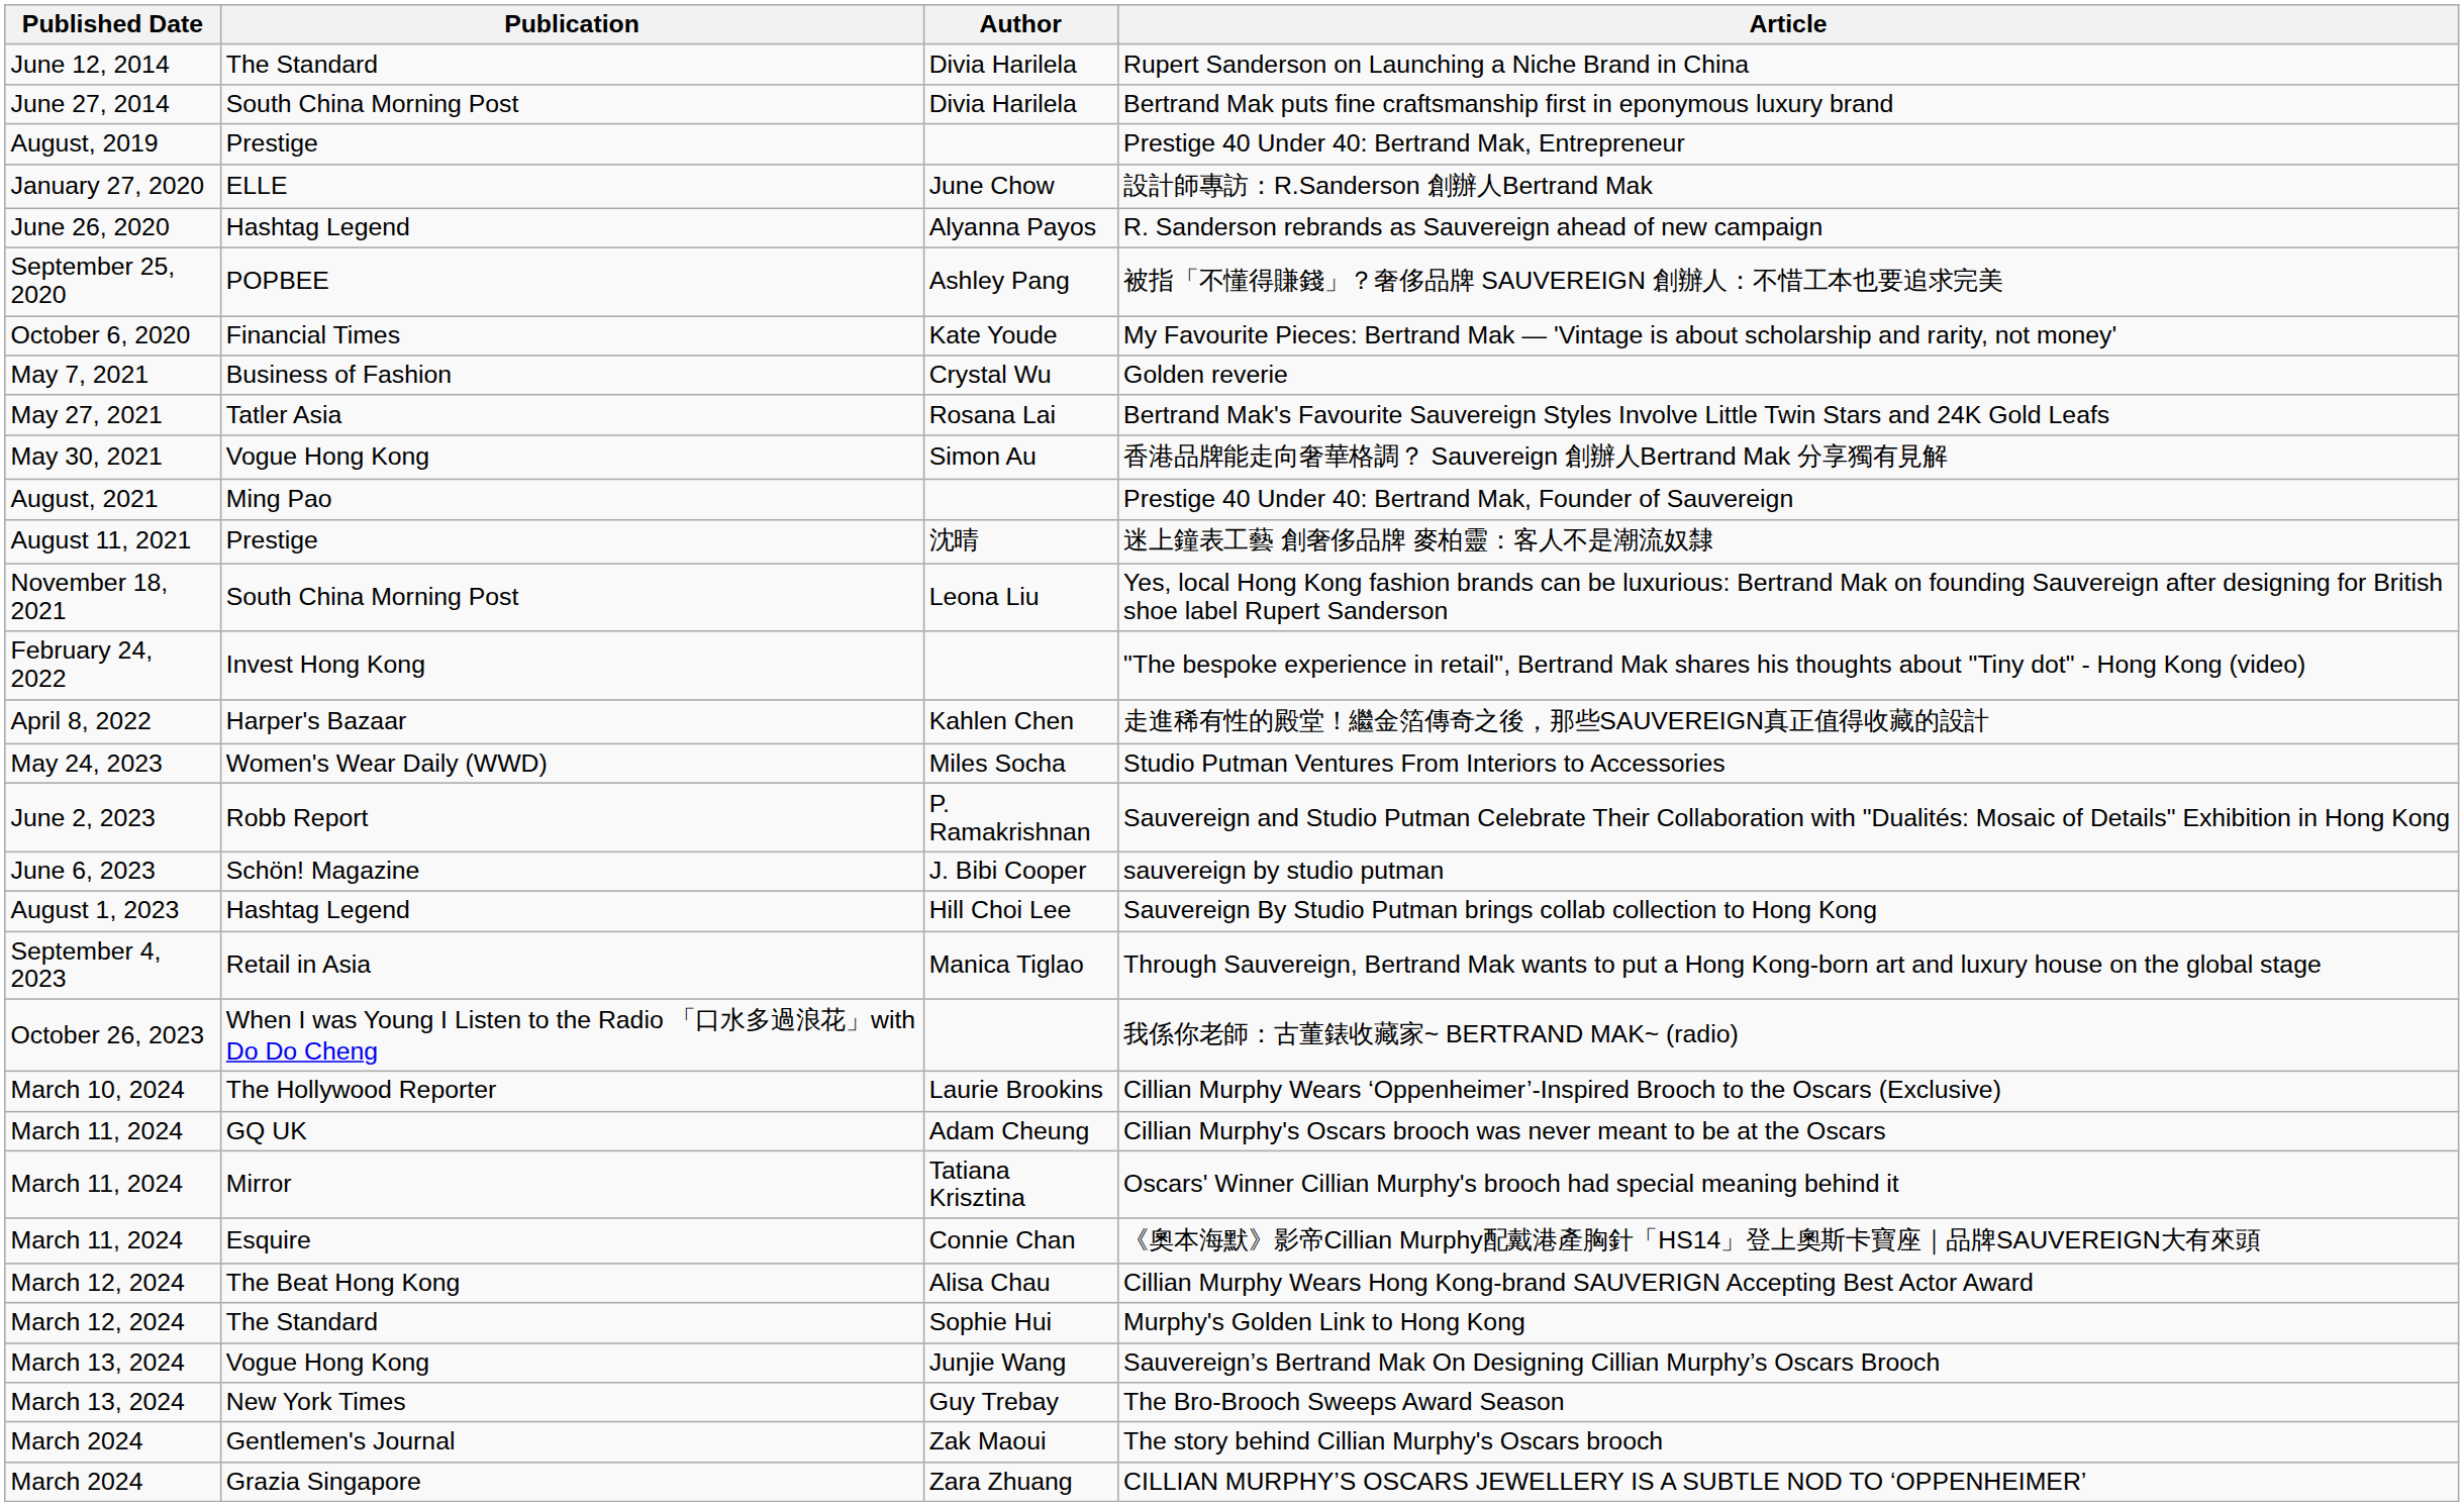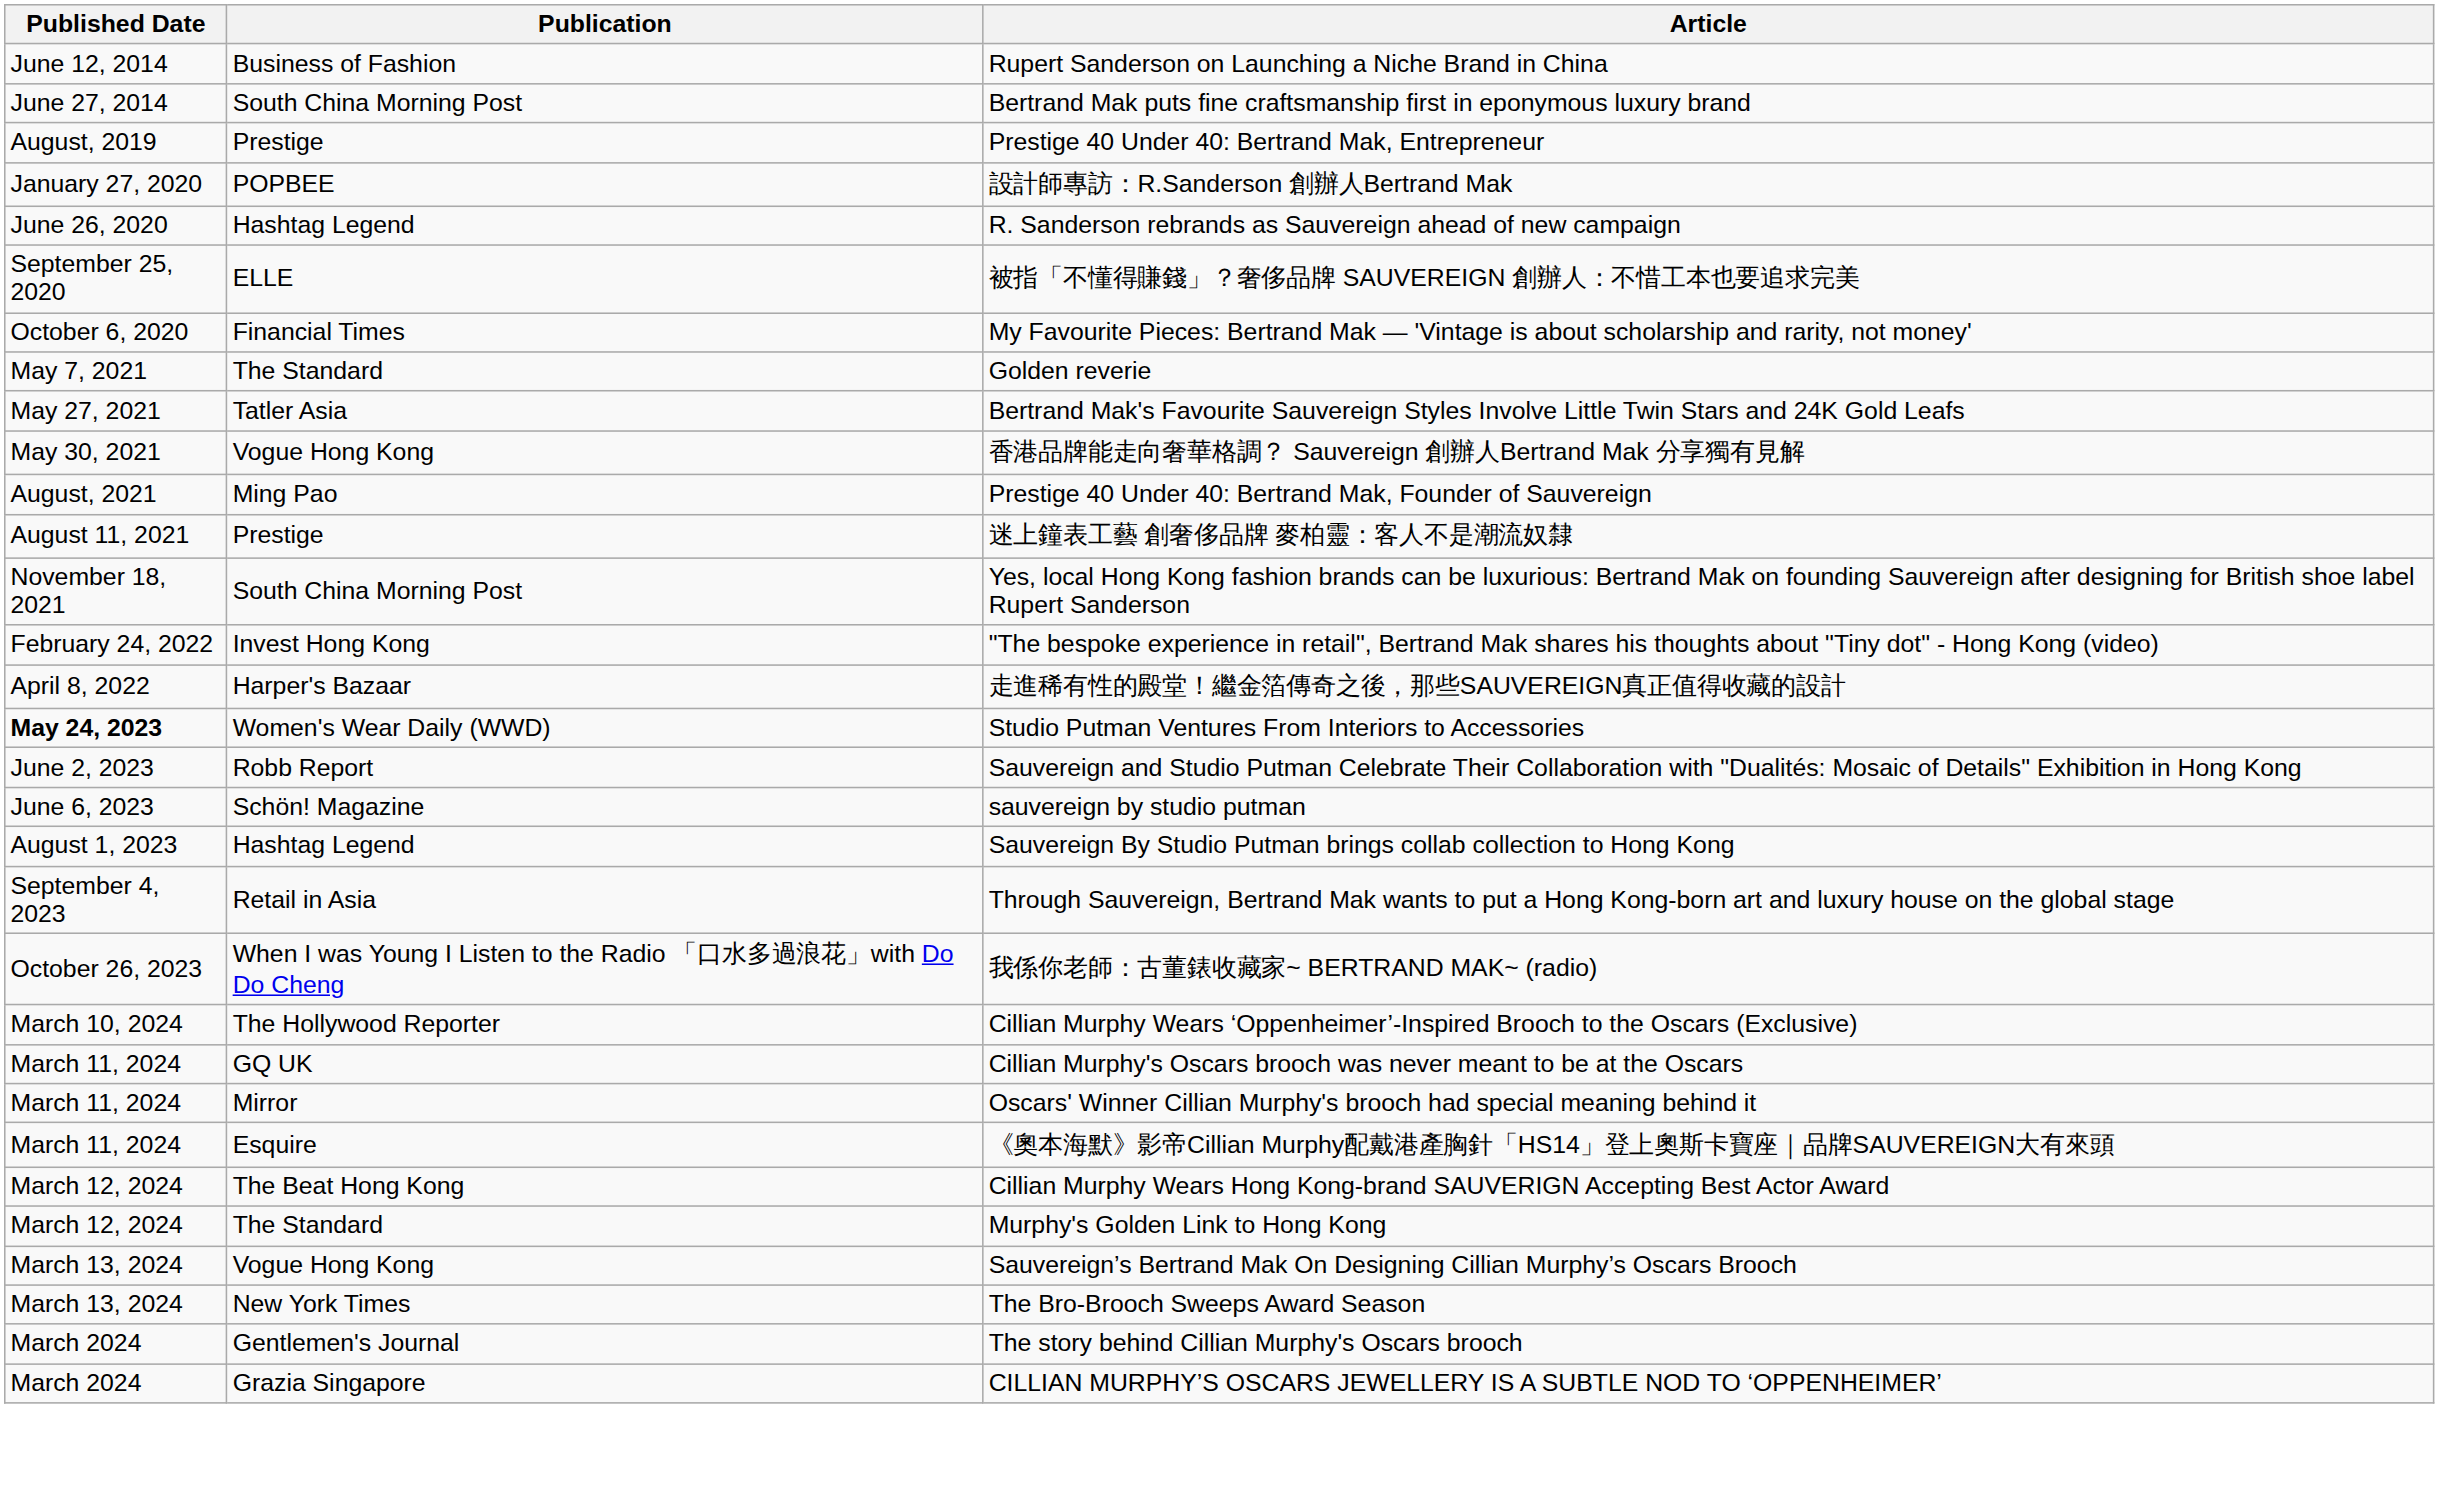 <table class="wikitable">
 <tr>
 <th>Published Date</th>
 <th>Publication</th>
-<th>Author</th>
 <th>Article</th>
 </tr>
 <tr>
 <td>June 12, 2014</td>
-<td>The Standard</td>
-<td>Divia Harilela</td>
+<td>Business of Fashion</td>
 <td>Rupert Sanderson on Launching a Niche Brand in China</td>
 </tr>
 <tr>
 <td>June 27, 2014</td>
 <td>South China Morning Post</td>
-<td>Divia Harilela</td>
 <td>Bertrand Mak puts fine craftsmanship first in eponymous luxury brand</td>
 </tr>
 <tr>
 <td>August, 2019</td>
 <td>Prestige</td>
-<td></td>
 <td>Prestige 40 Under 40: Bertrand Mak, Entrepreneur</td>
 </tr>
 <tr>
 <td>January 27, 2020</td>
-<td>ELLE</td>
-<td>June Chow</td>
+<td>POPBEE</td>
 <td>設計師專訪：R.Sanderson 創辦人Bertrand Mak</td>
 </tr>
 <tr>
 <td>June 26, 2020</td>
 <td>Hashtag Legend</td>
-<td>Alyanna Payos</td>
 <td>R. Sanderson rebrands as Sauvereign ahead of new campaign</td>
 </tr>
 <tr>
 <td>September 25, 2020</td>
-<td>POPBEE</td>
-<td>Ashley Pang</td>
+<td>ELLE</td>
 <td>被指「不懂得賺錢」？奢侈品牌 SAUVEREIGN 創辦人：不惜工本也要追求完美</td>
 </tr>
 <tr>
 <td>October 6, 2020</td>
 <td>Financial Times</td>
-<td>Kate Youde</td>
 <td>My Favourite Pieces: Bertrand Mak — 'Vintage is about scholarship and rarity, not money'</td>
 </tr>
 <tr>
 <td>May 7, 2021</td>
-<td>Business of Fashion</td>
-<td>Crystal Wu</td>
+<td>The Standard</td>
 <td>Golden reverie</td>
 </tr>
 <tr>
 <td>May 27, 2021</td>
 <td>Tatler Asia</td>
-<td>Rosana Lai</td>
 <td>Bertrand Mak's Favourite Sauvereign Styles Involve Little Twin Stars and 24K Gold Leafs</td>
 </tr>
 <tr>
 <td>May 30, 2021</td>
 <td>Vogue Hong Kong</td>
-<td>Simon Au</td>
 <td>香港品牌能走向奢華格調？ Sauvereign 創辦人Bertrand Mak 分享獨有見解</td>
 </tr>
 <tr>
 <td>August, 2021</td>
 <td>Ming Pao</td>
-<td></td>
 <td>Prestige 40 Under 40: Bertrand Mak, Founder of Sauvereign</td>
 </tr>
 <tr>
 <td>August 11, 2021</td>
 <td>Prestige</td>
-<td>沈晴</td>
 <td>迷上鐘表工藝 創奢侈品牌 麥柏靈：客人不是潮流奴隸</td>
 </tr>
 <tr>
 <td>November 18, 2021</td>
 <td>South China Morning Post</td>
-<td>Leona Liu</td>
 <td>Yes, local Hong Kong fashion brands can be luxurious: Bertrand Mak on founding Sauvereign after designing for British shoe label Rupert Sanderson</td>
 </tr>
 <tr>
 <td>February 24, 2022</td>
 <td>Invest Hong Kong</td>
-<td></td>
 <td>"The bespoke experience in retail", Bertrand Mak shares his thoughts about "Tiny dot" - Hong Kong (video)</td>
 </tr>
 <tr>
 <td>April 8, 2022</td>
 <td>Harper's Bazaar</td>
-<td>Kahlen Chen</td>
 <td>走進稀有性的殿堂！繼金箔傳奇之後，那些SAUVEREIGN真正值得收藏的設計</td>
 </tr>
 <tr>
-<td>May 24, 2023</td>
+<td><strong>May 24, 2023</strong></td>
 <td>Women's Wear Daily (WWD)</td>
-<td>Miles Socha</td>
 <td>Studio Putman Ventures From Interiors to Accessories</td>
 </tr>
 <tr>
 <td>June 2, 2023</td>
 <td>Robb Report</td>
-<td>P. Ramakrishnan</td>
 <td>Sauvereign and Studio Putman Celebrate Their Collaboration with "Dualités: Mosaic of Details" Exhibition in Hong Kong</td>
 </tr>
 <tr>
 <td>June 6, 2023</td>
 <td>Schön! Magazine</td>
-<td>J. Bibi Cooper</td>
 <td>sauvereign by studio putman</td>
 </tr>
 <tr>
 <td>August 1, 2023</td>
 <td>Hashtag Legend</td>
-<td>Hill Choi Lee</td>
 <td>Sauvereign By Studio Putman brings collab collection to Hong Kong</td>
 </tr>
 <tr>
 <td>September 4, 2023</td>
 <td>Retail in Asia</td>
-<td>Manica Tiglao</td>
 <td>Through Sauvereign, Bertrand Mak wants to put a Hong Kong-born art and luxury house on the global stage</td>
 </tr>
 <tr>
 <td>October 26, 2023</td>
 <td>When I was Young I Listen to the Radio 「口水多過浪花」with <a href='#'>Do Do Cheng</a></td>
-<td></td>
 <td>我係你老師：古董錶收藏家~ BERTRAND MAK~ (radio)</td>
 </tr>
 <tr>
 <td>March 10, 2024</td>
 <td>The Hollywood Reporter</td>
-<td>Laurie Brookins</td>
 <td>Cillian Murphy Wears ‘Oppenheimer’-Inspired Brooch to the Oscars (Exclusive)</td>
 </tr>
 <tr>
 <td>March 11, 2024</td>
 <td>GQ UK</td>
-<td>Adam Cheung</td>
 <td>Cillian Murphy's Oscars brooch was never meant to be at the Oscars</td>
 </tr>
 <tr>
 <td>March 11, 2024</td>
 <td>Mirror</td>
-<td>Tatiana Krisztina</td>
 <td>Oscars' Winner Cillian Murphy's brooch had special meaning behind it</td>
 </tr>
 <tr>
 <td>March 11, 2024</td>
 <td>Esquire</td>
-<td>Connie Chan</td>
 <td>《奧本海默》影帝Cillian Murphy配戴港產胸針「HS14」登上奧斯卡寶座｜品牌SAUVEREIGN大有來頭</td>
 </tr>
 <tr>
 <td>March 12, 2024</td>
 <td>The Beat Hong Kong</td>
-<td>Alisa Chau</td>
 <td>Cillian Murphy Wears Hong Kong-brand SAUVERIGN Accepting Best Actor Award</td>
 </tr>
 <tr>
 <td>March 12, 2024</td>
 <td>The Standard</td>
-<td>Sophie Hui</td>
 <td>Murphy's Golden Link to Hong Kong</td>
 </tr>
 <tr>
 <td>March 13, 2024</td>
 <td>Vogue Hong Kong</td>
-<td>Junjie Wang</td>
 <td>Sauvereign’s Bertrand Mak On Designing Cillian Murphy’s Oscars Brooch</td>
 </tr>
 <tr>
 <td>March 13, 2024</td>
 <td>New York Times</td>
-<td>Guy Trebay</td>
 <td>The Bro-Brooch Sweeps Award Season</td>
 </tr>
 <tr>
 <td>March 2024</td>
 <td>Gentlemen's Journal</td>
-<td>Zak Maoui</td>
 <td>The story behind Cillian Murphy's Oscars brooch</td>
 </tr>
 <tr>
 <td>March 2024</td>
 <td>Grazia Singapore</td>
-<td>Zara Zhuang</td>
 <td>CILLIAN MURPHY’S OSCARS JEWELLERY IS A SUBTLE NOD TO ‘OPPENHEIMER’</td>
 </tr>
 </table>
